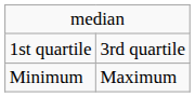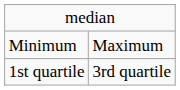 <table class="wikitable" style="margin-right:auto; margin-left:auto;border:none;">
 <tr>
 <td colspan=2 style="text-align:center;">median</td>
 </tr>
 <tr>
+<td>Minimum</td>
+<td>Maximum</td>
+</tr>
+<tr>
 <td>1st quartile</td>
 <td>3rd quartile</td>
 </tr>
-<tr>
-<td>Minimum</td>
-<td>Maximum</td>
-</tr>
 </table>
